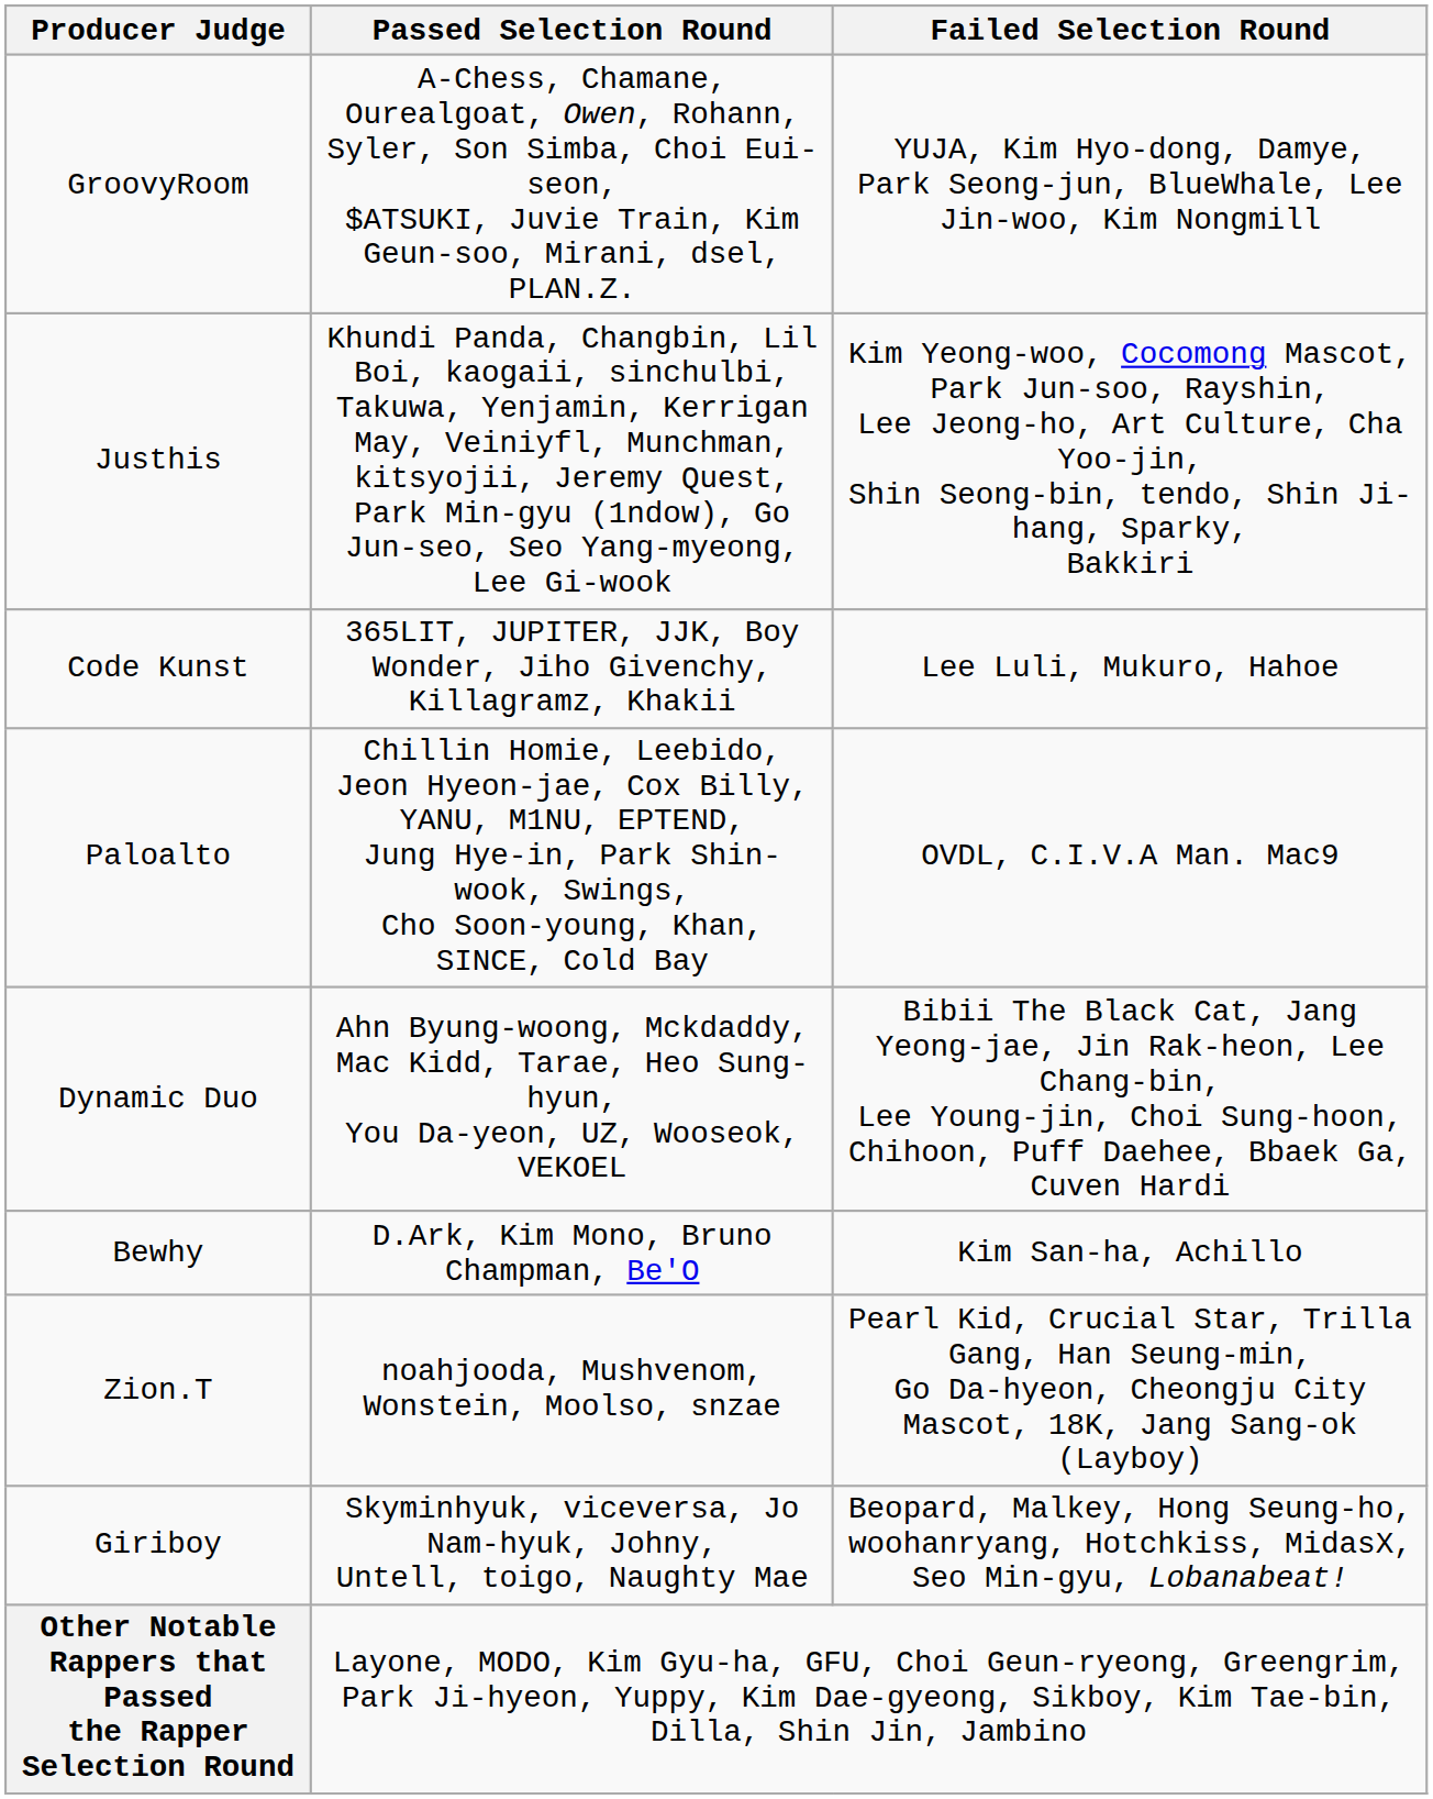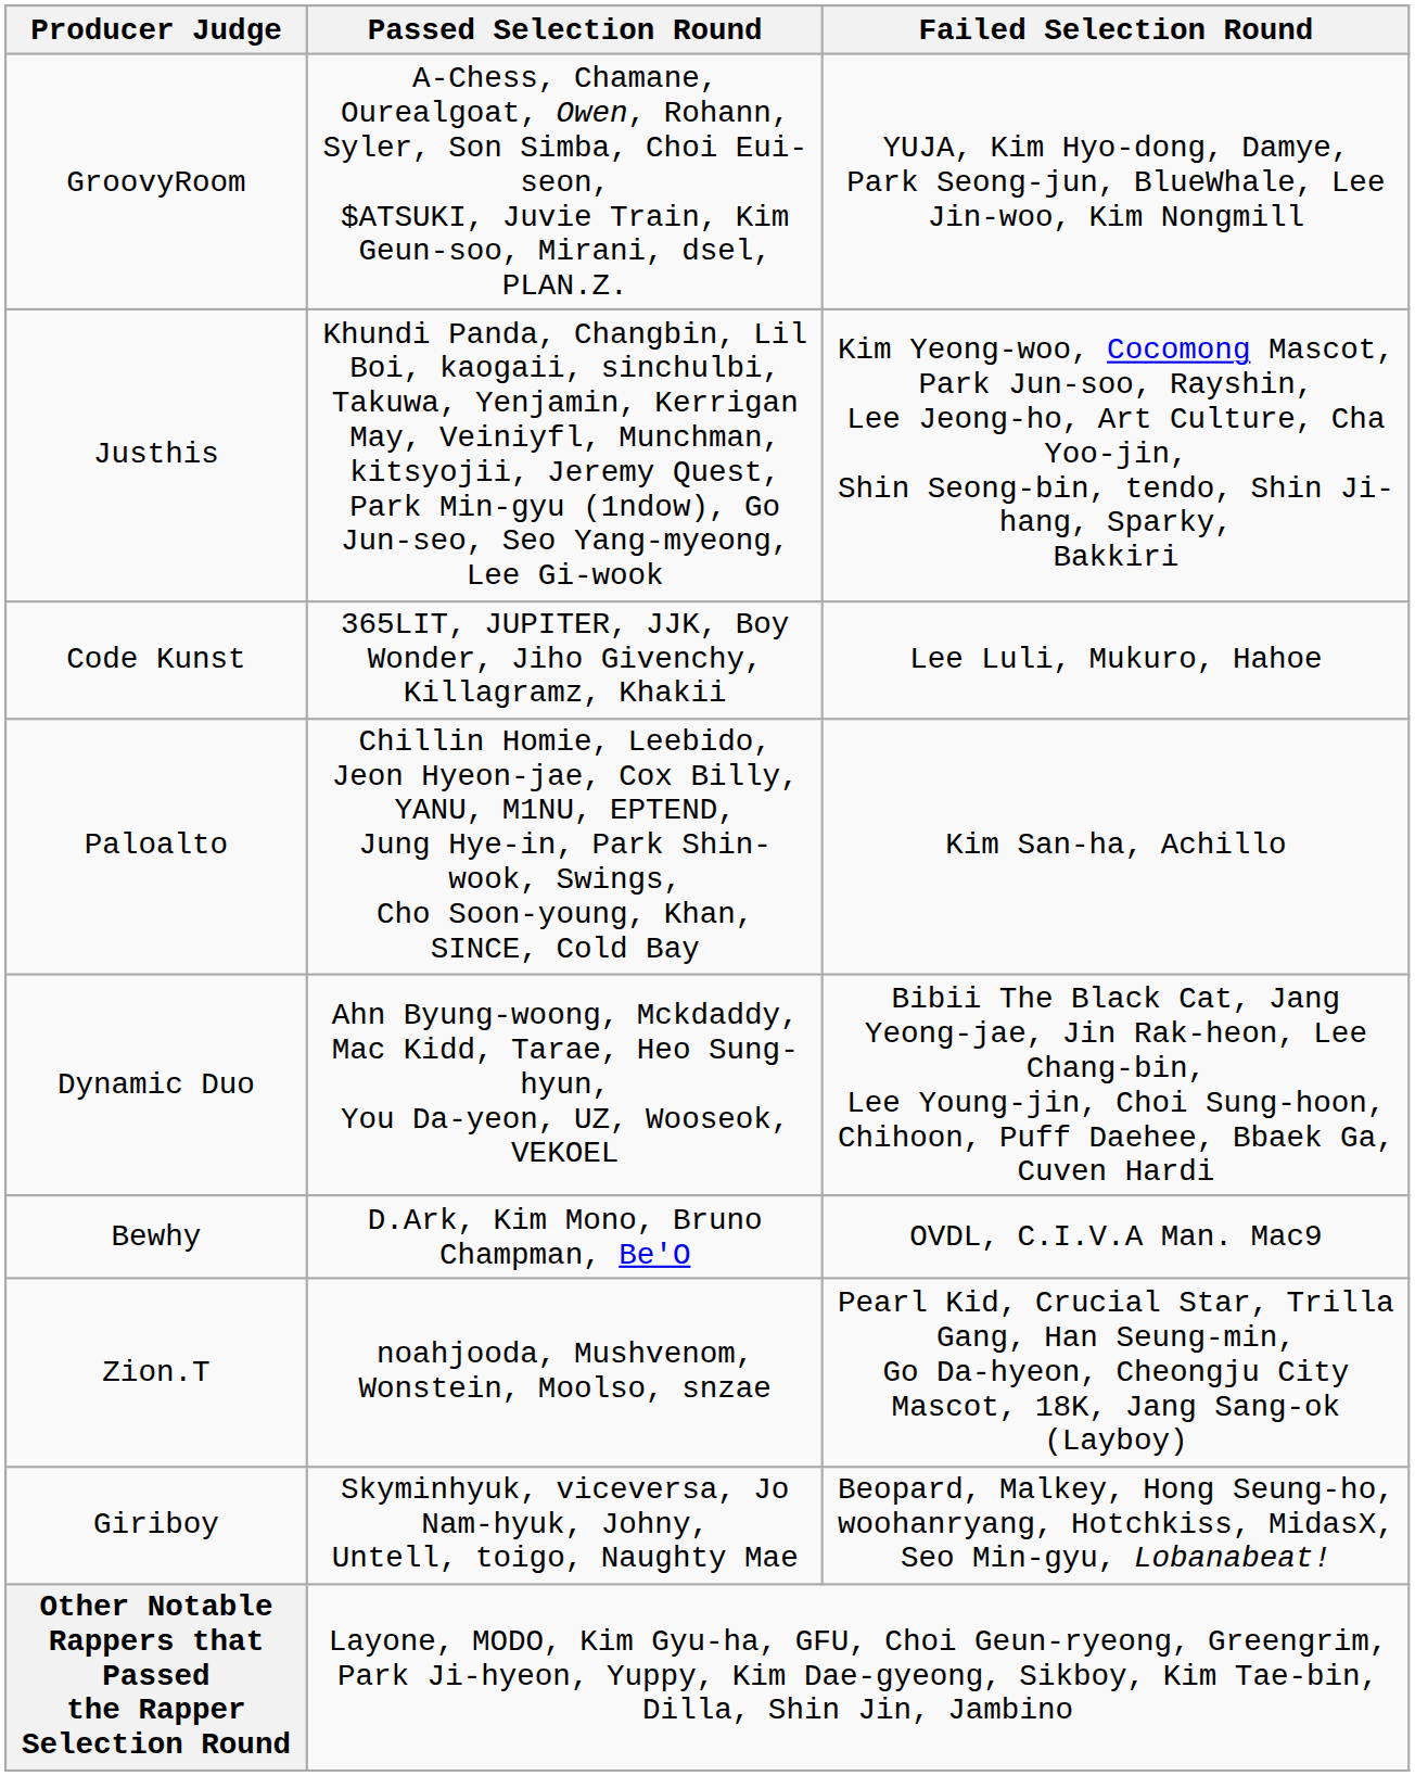 <table class="wikitable" style="text-align:center">
 <tr>
 <th>Producer Judge</th>
 <th>Passed Selection Round</th>
 <th>Failed Selection Round</th>
 </tr>
 <tr>
 <td>GroovyRoom</td>
 <td>A-Chess, Chamane, Ourealgoat, <em>Owen</em>, Rohann, Syler, Son Simba, Choi Eui-seon,<br>$ATSUKI, Juvie Train, Kim Geun-soo, Mirani, dsel, PLAN.Z.</td>
 <td>YUJA, Kim Hyo-dong, Damye,<br>Park Seong-jun, BlueWhale, Lee Jin-woo, Kim Nongmill</td>
 </tr>
 <tr>
 <td>Justhis</td>
 <td>Khundi Panda, Changbin, Lil Boi, kaogaii, sinchulbi,<br>Takuwa, Yenjamin, Kerrigan May, Veiniyfl, Munchman,<br>kitsyojii, Jeremy Quest, Park Min-gyu (1ndow), Go Jun-seo, Seo Yang-myeong, <br> Lee Gi-wook</td>
 <td>Kim Yeong-woo, <a href='#'>Cocomong</a> Mascot, Park Jun-soo, Rayshin, <br> Lee Jeong-ho, Art Culture, Cha Yoo-jin, <br> Shin Seong-bin, tendo, Shin Ji-hang, Sparky, <br> Bakkiri</td>
 </tr>
 <tr>
 <td>Code Kunst</td>
 <td>365LIT, JUPITER, JJK, Boy Wonder, Jiho Givenchy, Killagramz, Khakii</td>
 <td>Lee Luli, Mukuro, Hahoe</td>
 </tr>
 <tr>
 <td>Paloalto</td>
 <td>Chillin Homie, Leebido, Jeon Hyeon-jae, Cox Billy, YANU, M1NU, EPTEND,<br>Jung Hye-in, Park Shin-wook, Swings,<br>Cho Soon-young, Khan, SINCE, Cold Bay</td>
-<td>OVDL, C.I.V.A Man. Mac9</td>
+<td>Kim San-ha, Achillo</td>
 </tr>
 <tr>
 <td>Dynamic Duo</td>
 <td>Ahn Byung-woong, Mckdaddy, Mac Kidd, Tarae, Heo Sung-hyun,<br>You Da-yeon, UZ, Wooseok, VEKOEL</td>
 <td>Bibii The Black Cat, Jang Yeong-jae, Jin Rak-heon, Lee Chang-bin,<br>Lee Young-jin, Choi Sung-hoon, Chihoon, Puff Daehee, Bbaek Ga, Cuven Hardi</td>
 </tr>
 <tr>
 <td>Bewhy</td>
 <td>D.Ark, Kim Mono, Bruno Champman, <a href='#'>Be'O</a></td>
-<td>Kim San-ha, Achillo</td>
+<td>OVDL, C.I.V.A Man. Mac9</td>
 </tr>
 <tr>
 <td>Zion.T</td>
 <td>noahjooda, Mushvenom, Wonstein, Moolso, snzae</td>
 <td>Pearl Kid, Crucial Star, Trilla Gang, Han Seung-min,<br>Go Da-hyeon, Cheongju City Mascot, 18K, Jang Sang-ok (Layboy)</td>
 </tr>
 <tr>
 <td>Giriboy</td>
 <td>Skyminhyuk, viceversa, Jo Nam-hyuk, Johny, <br> Untell, toigo, Naughty Mae</td>
 <td>Beopard, Malkey, Hong Seung-ho, woohanryang, Hotchkiss, MidasX, Seo Min-gyu, <em>Lobanabeat!</em></td>
 </tr>
 <tr>
 <th><strong>Other Notable Rappers that Passed<br> the Rapper Selection Round </strong></th>
 <td colspan="3" style="text-align: center;">Layone, MODO, Kim Gyu-ha, GFU, Choi Geun-ryeong, Greengrim, Park Ji-hyeon, Yuppy, Kim Dae-gyeong, Sikboy, Kim Tae-bin, Dilla, Shin Jin, Jambino</td>
 </tr>
 <tr>
 </tr>
 </table>
